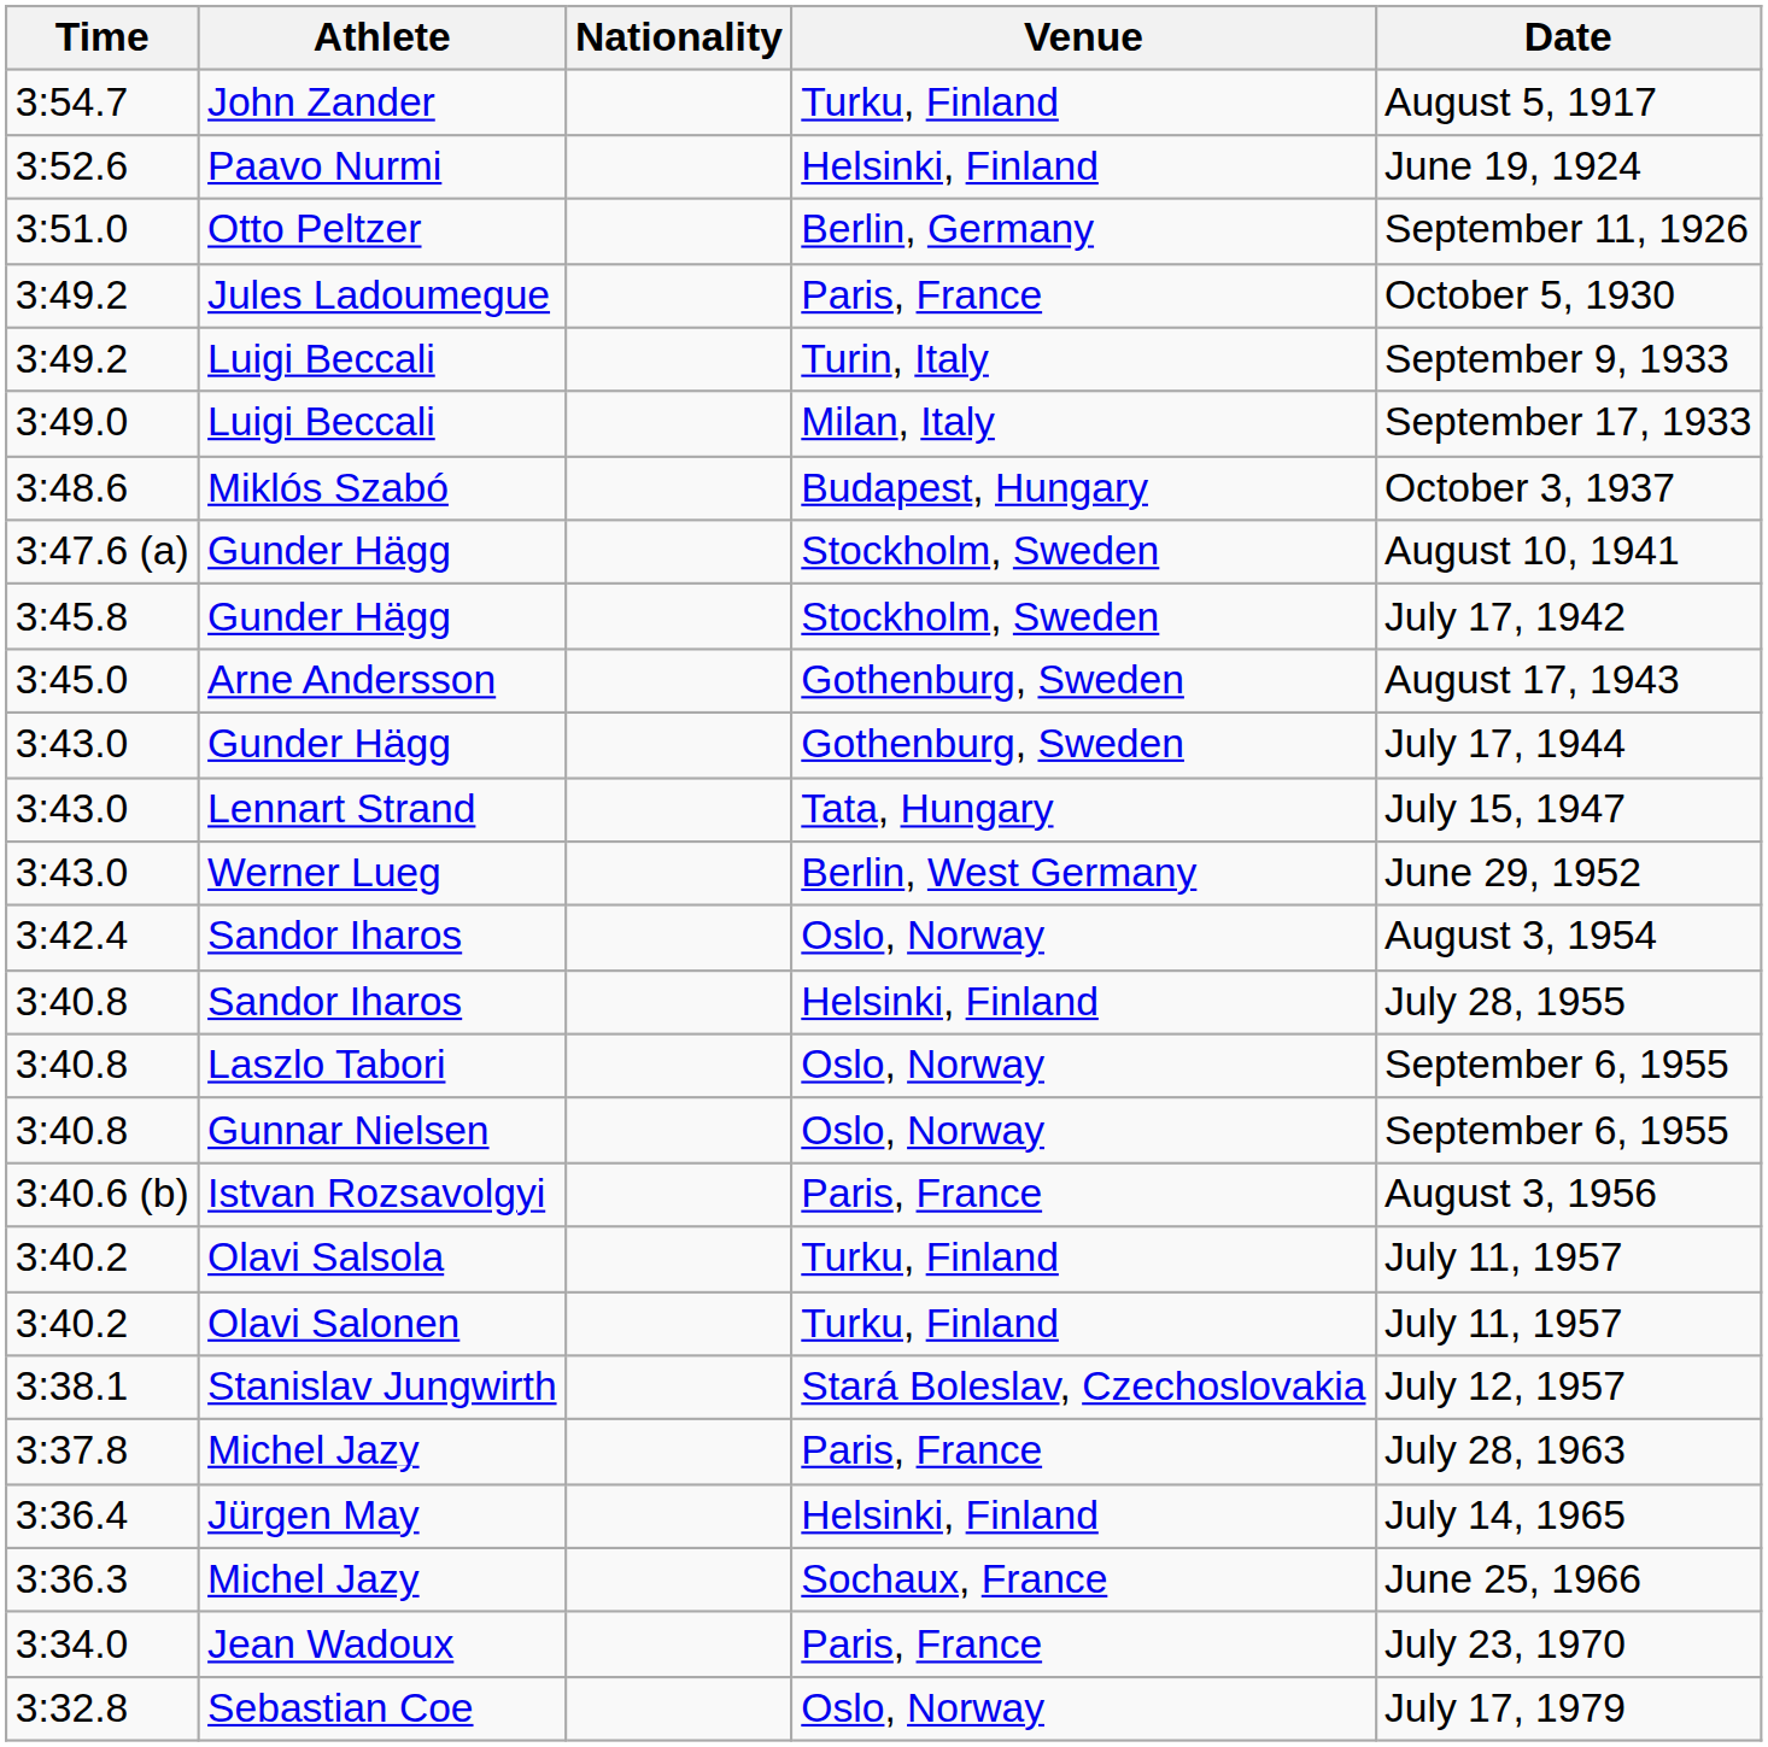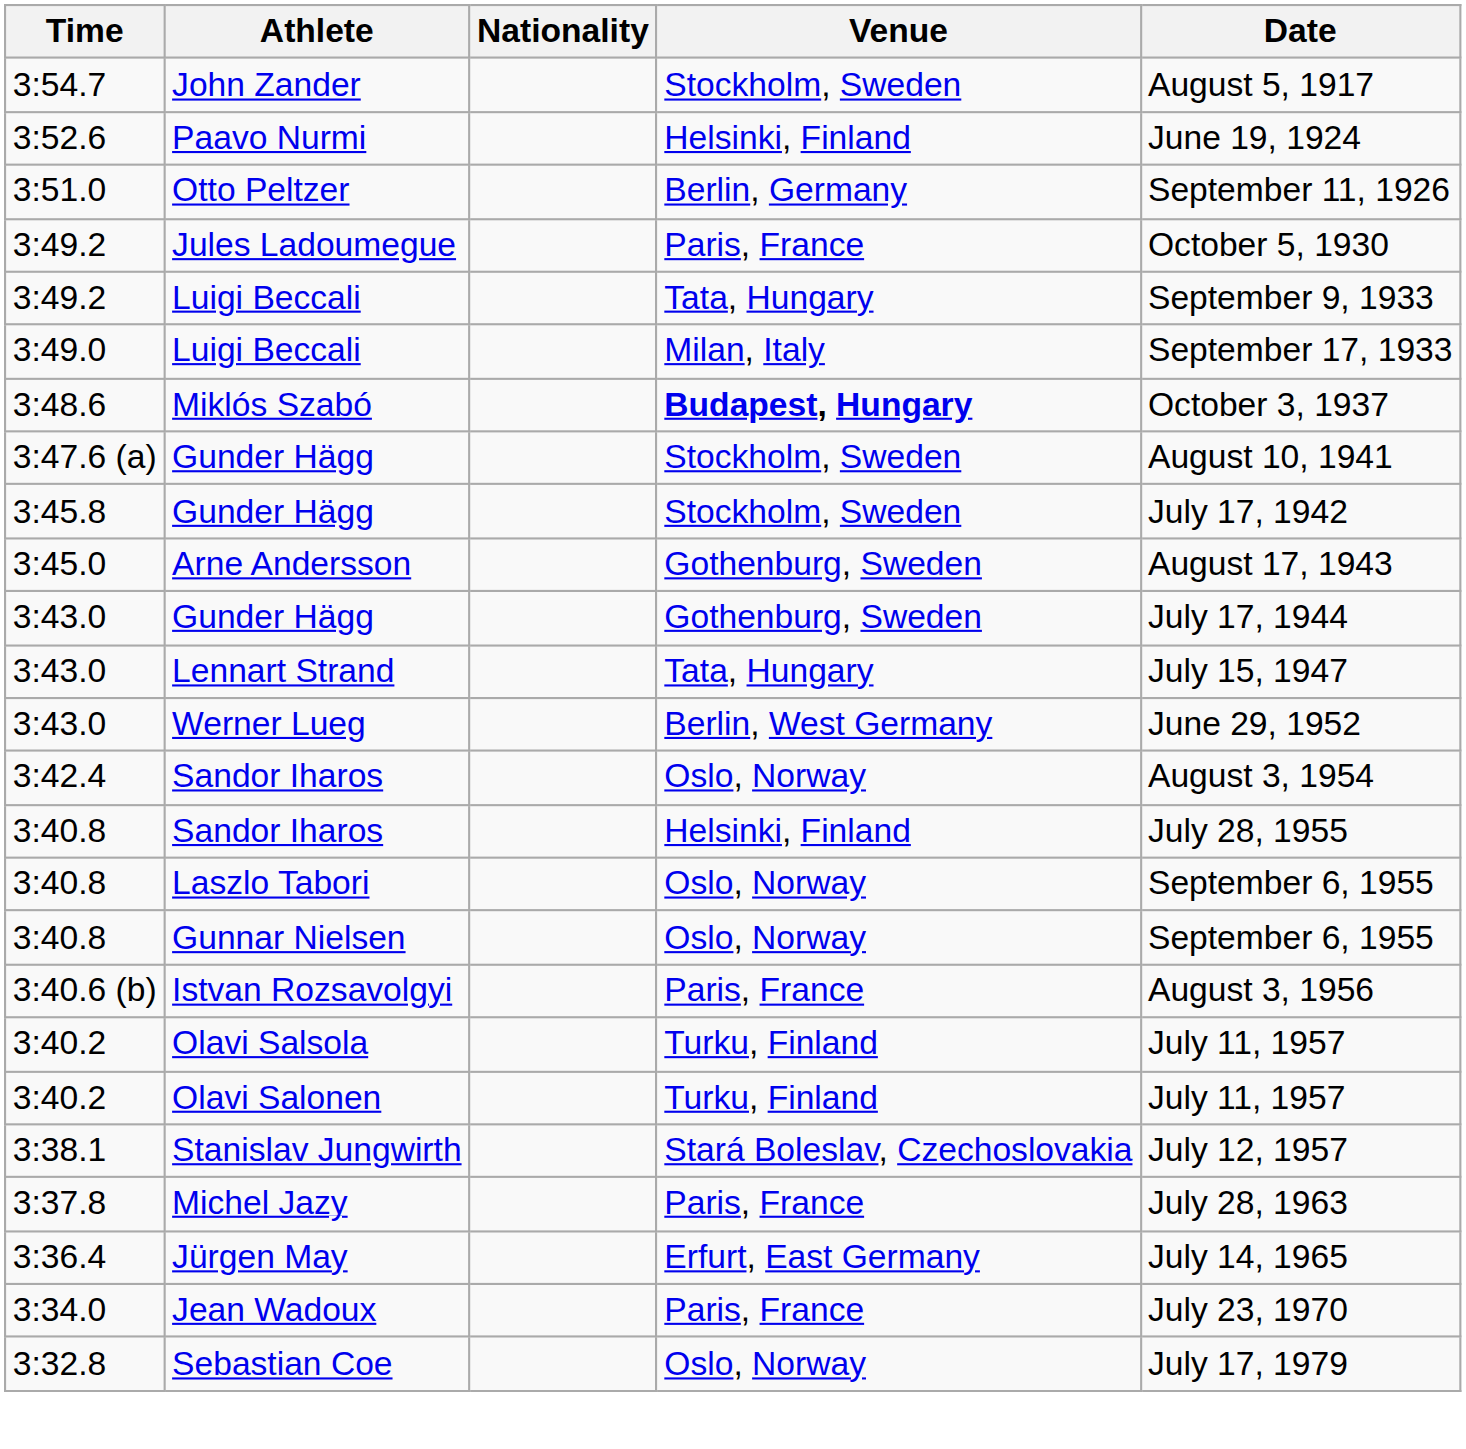 <table class="wikitable" border="1">
 <tr>
 <th>Time</th>
 <th>Athlete</th>
 <th>Nationality</th>
 <th>Venue</th>
 <th>Date</th>
 </tr>
 <tr>
 <td>3:54.7</td>
 <td><a href='#'>John Zander</a></td>
 <td></td>
-<td><a href='#'>Turku</a>, <a href='#'>Finland</a></td>
+<td><a href='#'>Stockholm</a>, <a href='#'>Sweden</a></td>
 <td>August 5, 1917</td>
 </tr>
 <tr>
 <td>3:52.6</td>
 <td><a href='#'>Paavo Nurmi</a></td>
 <td></td>
 <td><a href='#'>Helsinki</a>, <a href='#'>Finland</a></td>
 <td>June 19, 1924</td>
 </tr>
 <tr>
 <td>3:51.0</td>
 <td><a href='#'>Otto Peltzer</a></td>
 <td></td>
 <td><a href='#'>Berlin</a>, <a href='#'>Germany</a></td>
 <td>September 11, 1926</td>
 </tr>
 <tr>
 <td>3:49.2</td>
 <td><a href='#'>Jules Ladoumegue</a></td>
 <td></td>
 <td><a href='#'>Paris</a>, <a href='#'>France</a></td>
 <td>October 5, 1930</td>
 </tr>
 <tr>
 <td>3:49.2</td>
 <td><a href='#'>Luigi Beccali</a></td>
 <td></td>
-<td><a href='#'>Turin</a>, <a href='#'>Italy</a></td>
+<td><a href='#'>Tata</a>, <a href='#'>Hungary</a></td>
 <td>September 9, 1933</td>
 </tr>
 <tr>
 <td>3:49.0</td>
 <td><a href='#'>Luigi Beccali</a></td>
 <td></td>
 <td><a href='#'>Milan</a>, <a href='#'>Italy</a></td>
 <td>September 17, 1933</td>
 </tr>
 <tr>
 <td>3:48.6</td>
 <td><a href='#'>Miklós Szabó</a></td>
 <td></td>
-<td><a href='#'>Budapest</a>, <a href='#'>Hungary</a></td>
+<td><strong><a href='#'>Budapest</a>, <a href='#'>Hungary</a></strong></td>
 <td>October 3, 1937</td>
 </tr>
 <tr>
 <td>3:47.6 (a)</td>
 <td><a href='#'>Gunder Hägg</a></td>
 <td></td>
 <td><a href='#'>Stockholm</a>, <a href='#'>Sweden</a></td>
 <td>August 10, 1941</td>
 </tr>
 <tr>
 <td>3:45.8</td>
 <td><a href='#'>Gunder Hägg</a></td>
 <td></td>
 <td><a href='#'>Stockholm</a>, <a href='#'>Sweden</a></td>
 <td>July 17, 1942</td>
 </tr>
 <tr>
 <td>3:45.0</td>
 <td><a href='#'>Arne Andersson</a></td>
 <td></td>
 <td><a href='#'>Gothenburg</a>, <a href='#'>Sweden</a></td>
 <td>August 17, 1943</td>
 </tr>
 <tr>
 <td>3:43.0</td>
 <td><a href='#'>Gunder Hägg</a></td>
 <td></td>
 <td><a href='#'>Gothenburg</a>, <a href='#'>Sweden</a></td>
 <td>July 17, 1944</td>
 </tr>
 <tr>
 <td>3:43.0</td>
 <td><a href='#'>Lennart Strand</a></td>
 <td></td>
 <td><a href='#'>Tata</a>, <a href='#'>Hungary</a></td>
 <td>July 15, 1947</td>
 </tr>
 <tr>
 <td>3:43.0</td>
 <td><a href='#'>Werner Lueg</a></td>
 <td></td>
 <td><a href='#'>Berlin</a>, <a href='#'>West Germany</a></td>
 <td>June 29, 1952</td>
 </tr>
 <tr>
 <td>3:42.4</td>
 <td><a href='#'>Sandor Iharos</a></td>
 <td></td>
 <td><a href='#'>Oslo</a>, <a href='#'>Norway</a></td>
 <td>August 3, 1954</td>
 </tr>
 <tr>
 <td>3:40.8</td>
 <td><a href='#'>Sandor Iharos</a></td>
 <td></td>
 <td><a href='#'>Helsinki</a>, <a href='#'>Finland</a></td>
 <td>July 28, 1955</td>
 </tr>
 <tr>
 <td>3:40.8</td>
 <td><a href='#'>Laszlo Tabori</a></td>
 <td></td>
 <td><a href='#'>Oslo</a>, <a href='#'>Norway</a></td>
 <td>September 6, 1955</td>
 </tr>
 <tr>
 <td>3:40.8</td>
 <td><a href='#'>Gunnar Nielsen</a></td>
 <td></td>
 <td><a href='#'>Oslo</a>, <a href='#'>Norway</a></td>
 <td>September 6, 1955</td>
 </tr>
 <tr>
 <td>3:40.6 (b)</td>
 <td><a href='#'>Istvan Rozsavolgyi</a></td>
 <td></td>
 <td><a href='#'>Paris</a>, <a href='#'>France</a></td>
 <td>August 3, 1956</td>
 </tr>
 <tr>
 <td>3:40.2</td>
 <td><a href='#'>Olavi Salsola</a></td>
 <td></td>
 <td><a href='#'>Turku</a>, <a href='#'>Finland</a></td>
 <td>July 11, 1957</td>
 </tr>
 <tr>
 <td>3:40.2</td>
 <td><a href='#'>Olavi Salonen</a></td>
 <td></td>
 <td><a href='#'>Turku</a>, <a href='#'>Finland</a></td>
 <td>July 11, 1957</td>
 </tr>
 <tr>
 <td>3:38.1</td>
 <td><a href='#'>Stanislav Jungwirth</a></td>
 <td></td>
 <td><a href='#'>Stará Boleslav</a>, <a href='#'>Czechoslovakia</a></td>
 <td>July 12, 1957</td>
 </tr>
 <tr>
 <td>3:37.8</td>
 <td><a href='#'>Michel Jazy</a></td>
 <td></td>
 <td><a href='#'>Paris</a>, <a href='#'>France</a></td>
 <td>July 28, 1963</td>
 </tr>
 <tr>
 <td>3:36.4</td>
 <td><a href='#'>Jürgen May</a></td>
 <td></td>
-<td><a href='#'>Helsinki</a>, <a href='#'>Finland</a></td>
+<td><a href='#'>Erfurt</a>, <a href='#'>East Germany</a></td>
 <td>July 14, 1965</td>
-</tr>
-<tr>
-<td>3:36.3</td>
-<td><a href='#'>Michel Jazy</a></td>
-<td></td>
-<td><a href='#'>Sochaux</a>, <a href='#'>France</a></td>
-<td>June 25, 1966</td>
 </tr>
 <tr>
 <td>3:34.0</td>
 <td><a href='#'>Jean Wadoux</a></td>
 <td></td>
 <td><a href='#'>Paris</a>, <a href='#'>France</a></td>
 <td>July 23, 1970</td>
 </tr>
 <tr>
 <td>3:32.8</td>
 <td><a href='#'>Sebastian Coe</a></td>
 <td></td>
 <td><a href='#'>Oslo</a>, <a href='#'>Norway</a></td>
 <td>July 17, 1979</td>
 </tr>
 </table>
